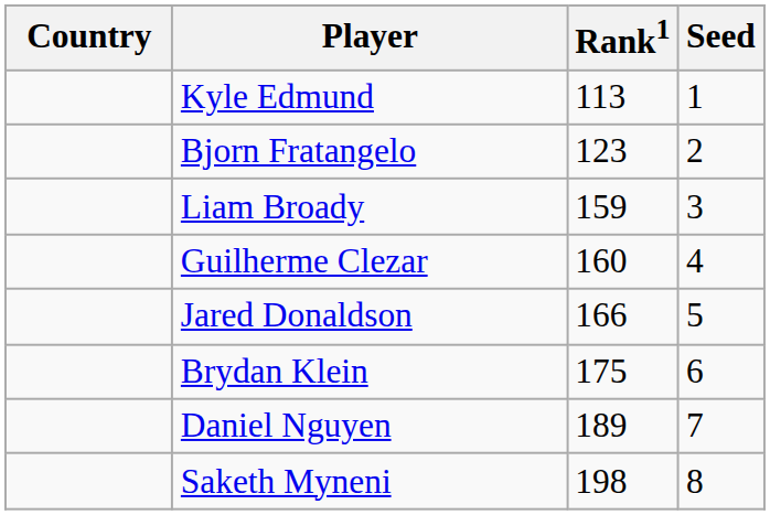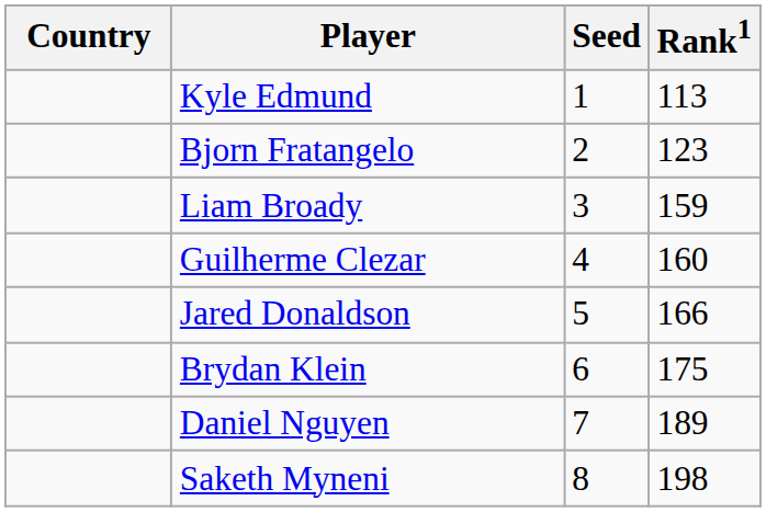 <table class="sortable wikitable">
 <tr>
 <th width="70">Country</th>
 <th width="175">Player</th>
+<th>Seed</th>
 <th>Rank<sup>1</sup></th>
-<th>Seed</th>
 </tr>
 <tr>
 <td></td>
 <td><a href='#'>Kyle Edmund</a></td>
+<td>1</td>
 <td>113</td>
-<td>1</td>
 </tr>
 <tr>
 <td></td>
 <td><a href='#'>Bjorn Fratangelo</a></td>
+<td>2</td>
 <td>123</td>
-<td>2</td>
 </tr>
 <tr>
 <td></td>
 <td><a href='#'>Liam Broady</a></td>
+<td>3</td>
 <td>159</td>
-<td>3</td>
 </tr>
 <tr>
 <td></td>
 <td><a href='#'>Guilherme Clezar</a></td>
+<td>4</td>
 <td>160</td>
-<td>4</td>
 </tr>
 <tr>
 <td></td>
 <td><a href='#'>Jared Donaldson</a></td>
+<td>5</td>
 <td>166</td>
-<td>5</td>
 </tr>
 <tr>
 <td></td>
 <td><a href='#'>Brydan Klein</a></td>
+<td>6</td>
 <td>175</td>
-<td>6</td>
 </tr>
 <tr>
 <td></td>
 <td><a href='#'>Daniel Nguyen</a></td>
+<td>7</td>
 <td>189</td>
-<td>7</td>
 </tr>
 <tr>
 <td></td>
 <td><a href='#'>Saketh Myneni</a></td>
+<td>8</td>
 <td>198</td>
-<td>8</td>
 </tr>
 </table>
